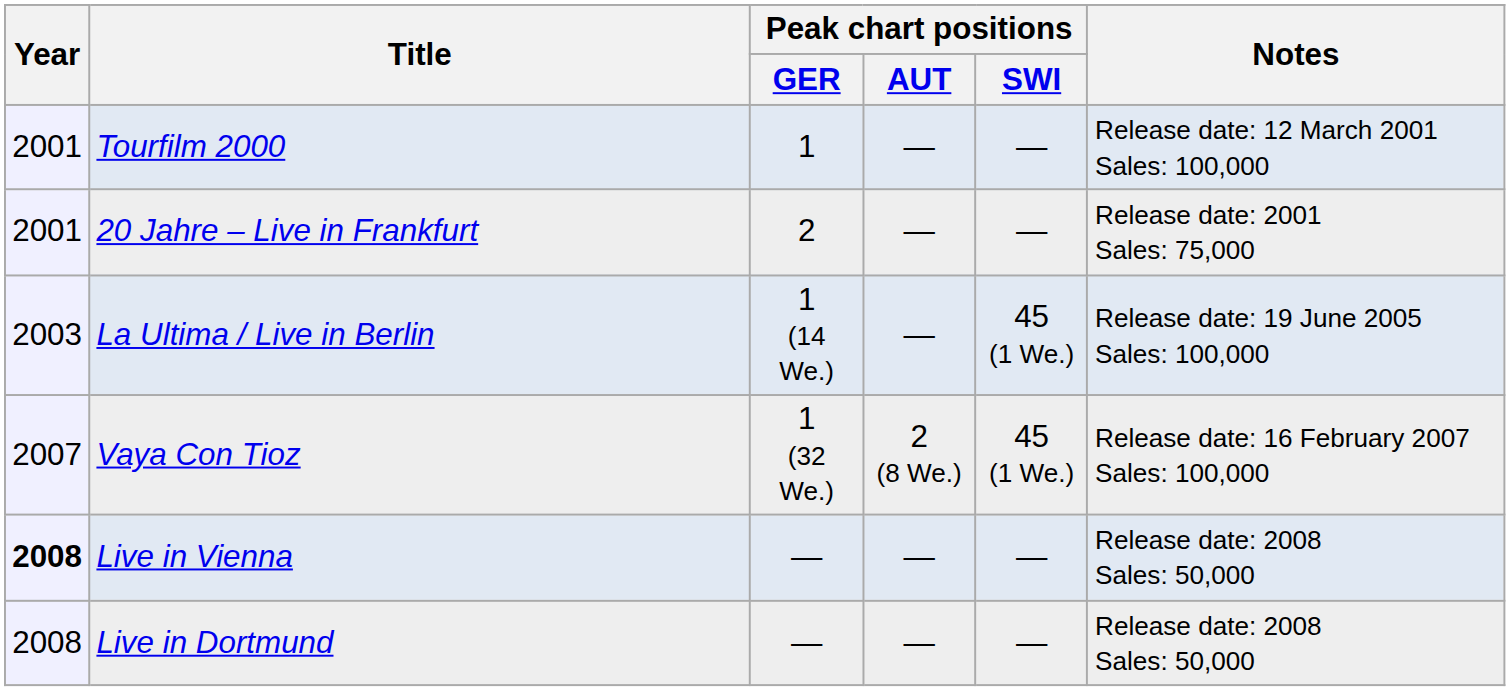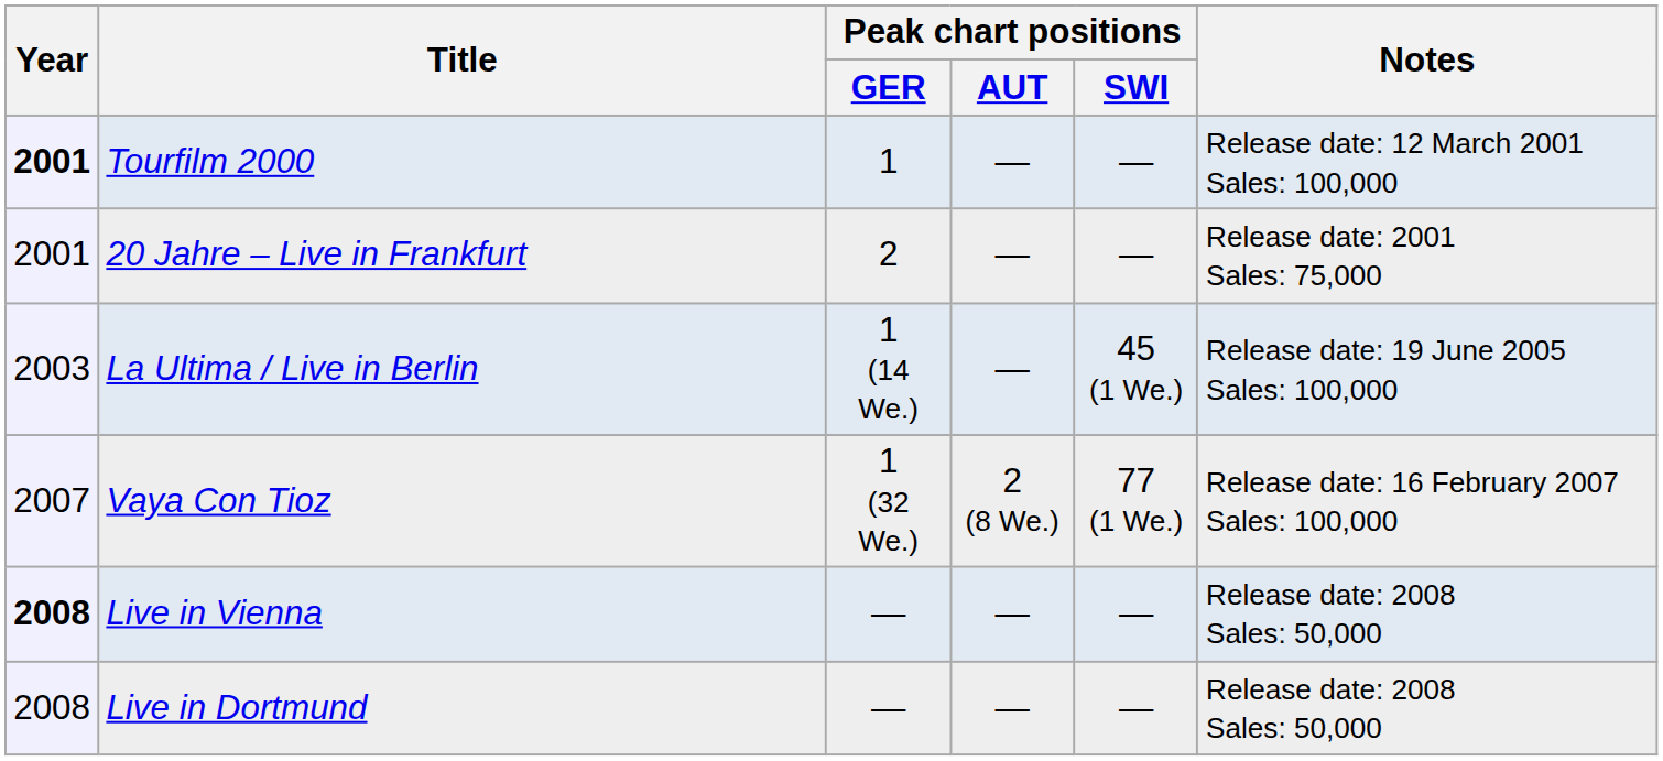 <table class="wikitable">
 <tr class="hintergrundfarbe8">
 <th rowspan="2">Year</th>
 <th style="width:330px;" rowspan="2">Title</th>
 <th colspan="3">Peak chart positions </th>
 <th style="width:205px;" rowspan="2">Notes</th>
 </tr>
 <tr class="hintergrundfarbe8">
 <th style="width:50px;"><a href='#'>GER</a></th>
 <th style="width:50px;"><a href='#'>AUT</a></th>
 <th style="width:50px;"><a href='#'>SWI</a></th>
 </tr>
 <tr style="background:#e1e9f3;">
-<td style="background:#f0f0ff;">2001</td>
+<td style="background:#f0f0ff;"><strong>2001</strong></td>
 <td><a href='#'><em>Tourfilm 2000</em></a></td>
 <td style="text-align:center;" >1</td>
 <td style="text-align:center;" >—</td>
 <td style="text-align:center;" >—</td>
 <td><small>Release date: 12 March 2001 <br>Sales: 100,000</small></td>
 </tr>
 <tr style="background:#eee;">
 <td style="background:#f0f0ff;">2001</td>
 <td><em><a href='#'>20 Jahre – Live in Frankfurt</a></em></td>
 <td style="text-align:center;" >2</td>
 <td style="text-align:center;" >—</td>
 <td style="text-align:center;" >—</td>
 <td><small>Release date: 2001<br>Sales: 75,000</small></td>
 </tr>
 <tr style="background:#e1e9f3;">
 <td style="background:#f0f0ff;">2003</td>
 <td><em><a href='#'>La Ultima / Live in Berlin</a></em></td>
 <td style="text-align:center;" >1 <br><small>(14 We.)</small></td>
 <td style="text-align:center;" >—</td>
 <td style="text-align:center;" >45 <br><small>(1 We.)</small></td>
 <td><small>Release date: 19 June 2005 <br>Sales: 100,000</small></td>
 </tr>
 <tr style="background:#eee;">
 <td style="background:#f0f0ff;">2007</td>
 <td><em><a href='#'>Vaya Con Tioz</a></em></td>
 <td style="text-align:center;" >1 <br><small>(32 We.)</small></td>
 <td style="text-align:center;" >2 <br><small>(8 We.)</small></td>
-<td style="text-align:center;" >45 <br><small>(1 We.)</small></td>
+<td style="text-align:center;" >77 <br><small>(1 We.)</small></td>
 <td><small>Release date: 16 February 2007<br>Sales: 100,000</small></td>
 </tr>
 <tr style="background:#e1e9f3;">
 <td style="background:#f0f0ff;"><strong>2008</strong></td>
 <td><em><a href='#'>Live in Vienna</a></em></td>
 <td style="text-align:center;" >—</td>
 <td style="text-align:center;" >—</td>
 <td style="text-align:center;" >—</td>
 <td><small>Release date: 2008 <br>Sales: 50,000</small></td>
 </tr>
 <tr style="background:#eee;">
 <td style="background:#f0f0ff;">2008</td>
 <td><em><a href='#'>Live in Dortmund</a></em></td>
 <td style="text-align:center;" >—</td>
 <td style="text-align:center;" >—</td>
 <td style="text-align:center;" >—</td>
 <td><small>Release date: 2008<br>Sales: 50,000</small></td>
 </tr>
 </table>
